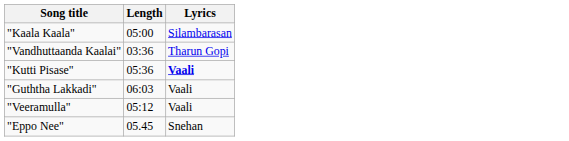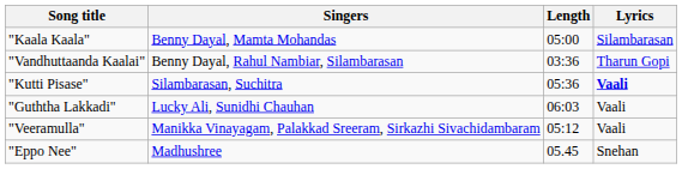 <table class="wikitable">
 <tr>
 <th>Song title</th>
+<th>Singers</th>
 <th>Length</th>
 <th>Lyrics</th>
 </tr>
 <tr>
 <td>"Kaala Kaala"</td>
+<td><a href='#'>Benny Dayal</a>, <a href='#'>Mamta Mohandas</a></td>
 <td>05:00</td>
 <td><a href='#'>Silambarasan</a></td>
 </tr>
 <tr>
 <td>"Vandhuttaanda Kaalai"</td>
+<td>Benny Dayal, <a href='#'>Rahul Nambiar</a>, <a href='#'>Silambarasan</a></td>
 <td>03:36</td>
 <td><a href='#'>Tharun Gopi</a></td>
 </tr>
 <tr>
 <td>"Kutti Pisase"</td>
+<td><a href='#'>Silambarasan</a>, <a href='#'>Suchitra</a></td>
 <td>05:36</td>
 <td><strong><a href='#'>Vaali</a></strong></td>
 </tr>
 <tr>
 <td>"Guththa Lakkadi"</td>
+<td><a href='#'>Lucky Ali</a>, <a href='#'>Sunidhi Chauhan</a></td>
 <td>06:03</td>
 <td>Vaali</td>
 </tr>
 <tr>
 <td>"Veeramulla"</td>
+<td><a href='#'>Manikka Vinayagam</a>, <a href='#'>Palakkad Sreeram</a>, <a href='#'>Sirkazhi Sivachidambaram</a></td>
 <td>05:12</td>
 <td>Vaali</td>
 </tr>
 <tr>
 <td>"Eppo Nee"</td>
+<td><a href='#'>Madhushree</a></td>
 <td>05.45</td>
 <td>Snehan</td>
 </tr>
 </table>
